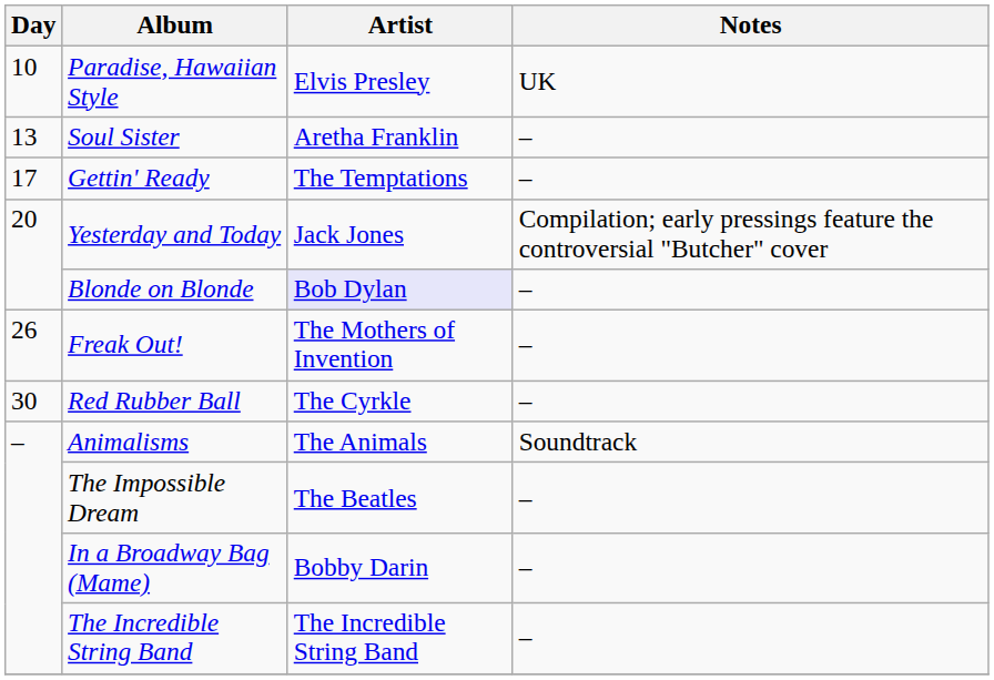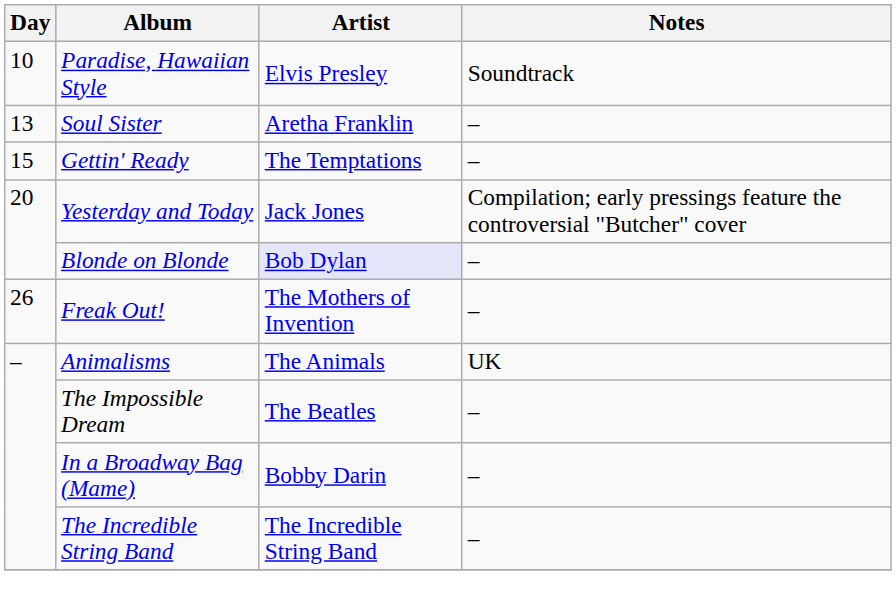 <table class="wikitable">
 <tr>
 <th>Day</th>
 <th>Album</th>
 <th>Artist</th>
 <th>Notes</th>
 </tr>
 <tr>
 <td valign="top">10</td>
 <td><em><a href='#'>Paradise, Hawaiian Style</a></em></td>
 <td><a href='#'>Elvis Presley</a></td>
-<td>UK</td>
+<td>Soundtrack</td>
 </tr>
 <tr>
 <td valign="top">13</td>
 <td><em><a href='#'>Soul Sister</a></em></td>
 <td><a href='#'>Aretha Franklin</a></td>
 <td>–</td>
 </tr>
 <tr>
-<td valign="top">17</td>
+<td valign="top">15</td>
 <td><em><a href='#'>Gettin' Ready</a></em></td>
 <td><a href='#'>The Temptations</a></td>
 <td>–</td>
 </tr>
 <tr>
 <td rowspan="2" valign="top">20</td>
 <td><em><a href='#'>Yesterday and Today</a></em></td>
 <td><a href='#'>Jack Jones</a></td>
 <td>Compilation; early pressings feature the controversial "Butcher" cover</td>
 </tr>
 <tr>
 <td><em><a href='#'>Blonde on Blonde</a></em></td>
 <td style="background: lavender;"><a href='#'>Bob Dylan</a></td>
 <td>–</td>
 </tr>
 <tr>
 <td valign="top">26</td>
 <td><em><a href='#'>Freak Out!</a></em></td>
 <td><a href='#'>The Mothers of Invention</a></td>
 <td>–</td>
 </tr>
 <tr>
-<td valign="top">30</td>
-<td><em><a href='#'>Red Rubber Ball</a></em></td>
-<td><a href='#'>The Cyrkle</a></td>
-<td>–</td>
-</tr>
-<tr>
 <td rowspan="4" valign="top">–</td>
 <td><em><a href='#'>Animalisms</a></em></td>
 <td><a href='#'>The Animals</a></td>
-<td>Soundtrack</td>
+<td>UK</td>
 </tr>
 <tr>
 <td><em>The Impossible Dream</em></td>
 <td><a href='#'>The Beatles</a></td>
 <td>–</td>
 </tr>
 <tr>
 <td><em><a href='#'>In a Broadway Bag (Mame)</a></em></td>
 <td><a href='#'>Bobby Darin</a></td>
 <td>–</td>
 </tr>
 <tr>
 <td><em><a href='#'>The Incredible String Band</a></em></td>
 <td><a href='#'>The Incredible String Band</a></td>
 <td>–</td>
 </tr>
 <tr>
 </tr>
 </table>
